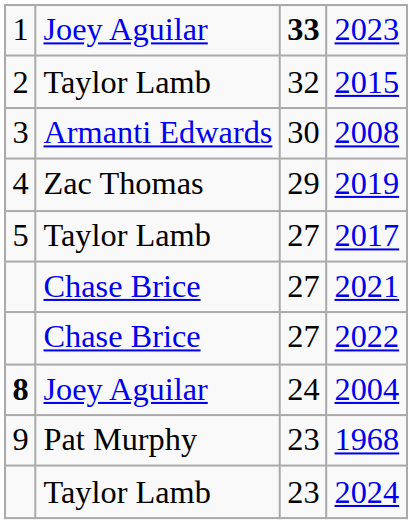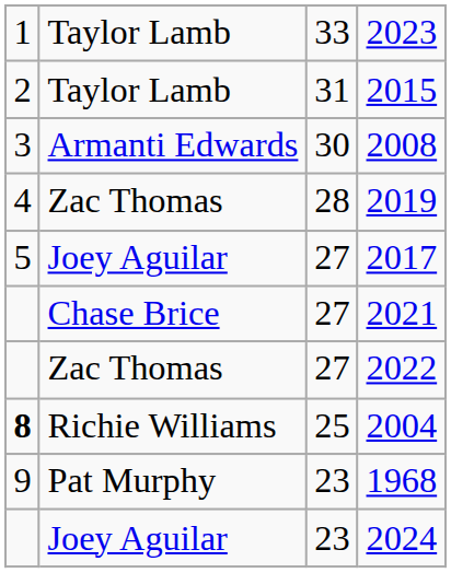 <table class="wikitable">
 <tr>
 </tr>
 <tr>
 <td>1</td>
-<td><a href='#'>Joey Aguilar</a></td>
-<td><strong>33</strong></td>
+<td>Taylor Lamb</td>
+<td>33</td>
 <td><a href='#'>2023</a></td>
 </tr>
 <tr>
 <td>2</td>
 <td>Taylor Lamb</td>
-<td>32</td>
+<td>31</td>
 <td><a href='#'>2015</a></td>
 </tr>
 <tr>
 <td>3</td>
 <td><a href='#'>Armanti Edwards</a></td>
 <td>30</td>
 <td><a href='#'>2008</a></td>
 </tr>
 <tr>
 <td>4</td>
 <td>Zac Thomas</td>
-<td>29</td>
+<td>28</td>
 <td><a href='#'>2019</a></td>
 </tr>
 <tr>
 <td>5</td>
-<td>Taylor Lamb</td>
+<td><a href='#'>Joey Aguilar</a></td>
 <td>27</td>
 <td><a href='#'>2017</a></td>
 </tr>
 <tr>
 <td></td>
 <td><a href='#'>Chase Brice</a></td>
 <td>27</td>
 <td><a href='#'>2021</a></td>
 </tr>
 <tr>
 <td></td>
-<td><a href='#'>Chase Brice</a></td>
+<td>Zac Thomas</td>
 <td>27</td>
 <td><a href='#'>2022</a></td>
 </tr>
 <tr>
 <td><strong>8</strong></td>
-<td><a href='#'>Joey Aguilar</a></td>
-<td>24</td>
+<td Richie Williams (Canadian football)>Richie Williams</td>
+<td>25</td>
 <td><a href='#'>2004</a></td>
 </tr>
 <tr>
 <td>9</td>
 <td>Pat Murphy</td>
 <td>23</td>
 <td><a href='#'>1968</a></td>
 </tr>
 <tr>
 <td></td>
-<td>Taylor Lamb</td>
+<td><a href='#'>Joey Aguilar</a></td>
 <td>23</td>
 <td><a href='#'>2024</a></td>
 </tr>
 </table>
